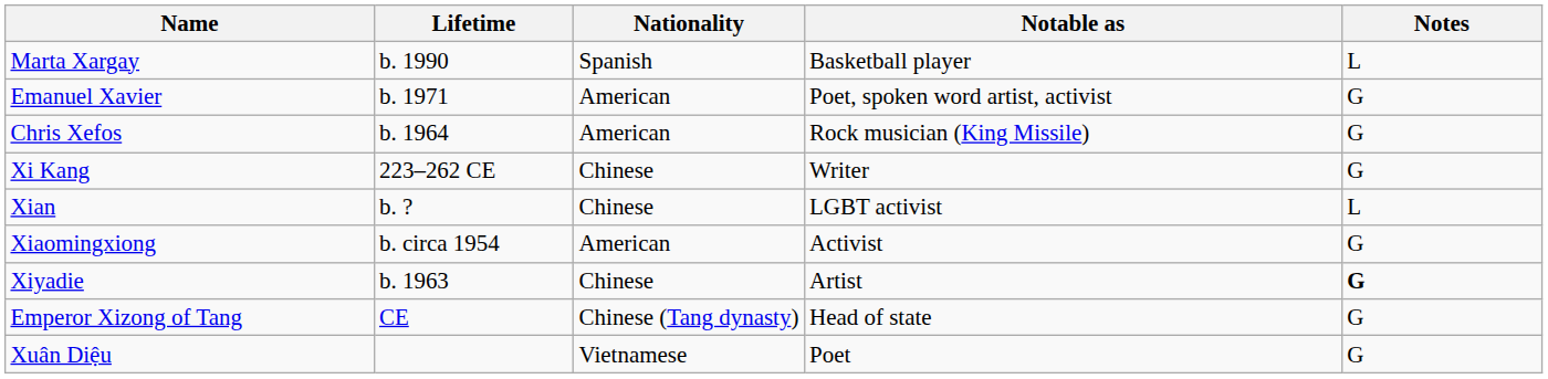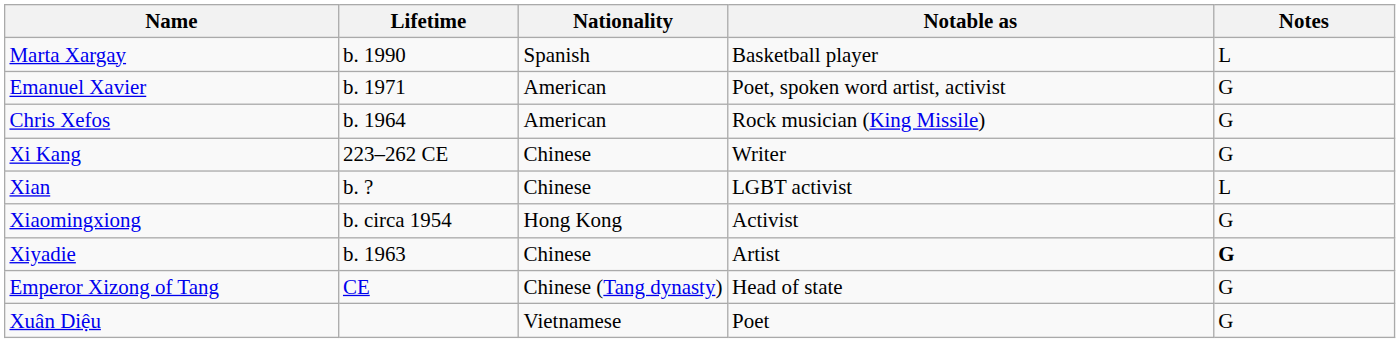 <table class="wikitable sortable">
 <tr>
 <th style="width:24%;">Name</th>
 <th style="width:13%;">Lifetime</th>
 <th style="width:15%;">Nationality</th>
 <th style="width:35%;">Notable as</th>
 <th style="width:17%;">Notes</th>
 </tr>
 <tr>
 <td><a href='#'>Marta Xargay</a></td>
 <td>b. 1990</td>
 <td>Spanish</td>
 <td>Basketball player</td>
 <td>L</td>
 </tr>
 <tr>
 <td><a href='#'>Emanuel Xavier</a></td>
 <td>b. 1971</td>
 <td>American</td>
 <td>Poet, spoken word artist, activist</td>
 <td>G</td>
 </tr>
 <tr>
 <td><a href='#'>Chris Xefos</a></td>
 <td>b. 1964</td>
 <td>American</td>
 <td>Rock musician (<a href='#'>King Missile</a>)</td>
 <td>G</td>
 </tr>
 <tr>
 <td><a href='#'>Xi Kang</a></td>
 <td>223–262 CE</td>
 <td>Chinese</td>
 <td>Writer</td>
 <td>G</td>
 </tr>
 <tr>
 <td><a href='#'>Xian</a></td>
 <td>b. ?</td>
 <td>Chinese</td>
 <td>LGBT activist</td>
 <td>L</td>
 </tr>
 <tr>
 <td><a href='#'>Xiaomingxiong</a></td>
 <td>b. circa 1954</td>
-<td>American</td>
+<td>Hong Kong</td>
 <td>Activist</td>
 <td>G</td>
 </tr>
 <tr>
 <td><a href='#'>Xiyadie</a></td>
 <td>b. 1963</td>
 <td>Chinese</td>
 <td>Artist</td>
 <td><strong>G</strong></td>
 </tr>
 <tr>
 <td><a href='#'>Emperor Xizong of Tang</a></td>
 <td> <a href='#'>CE</a></td>
 <td>Chinese (<a href='#'>Tang dynasty</a>)</td>
 <td>Head of state</td>
 <td>G</td>
 </tr>
 <tr>
 <td><a href='#'>Xuân Diệu</a> </td>
 <td></td>
 <td>Vietnamese</td>
 <td>Poet</td>
 <td>G</td>
 </tr>
 </table>
